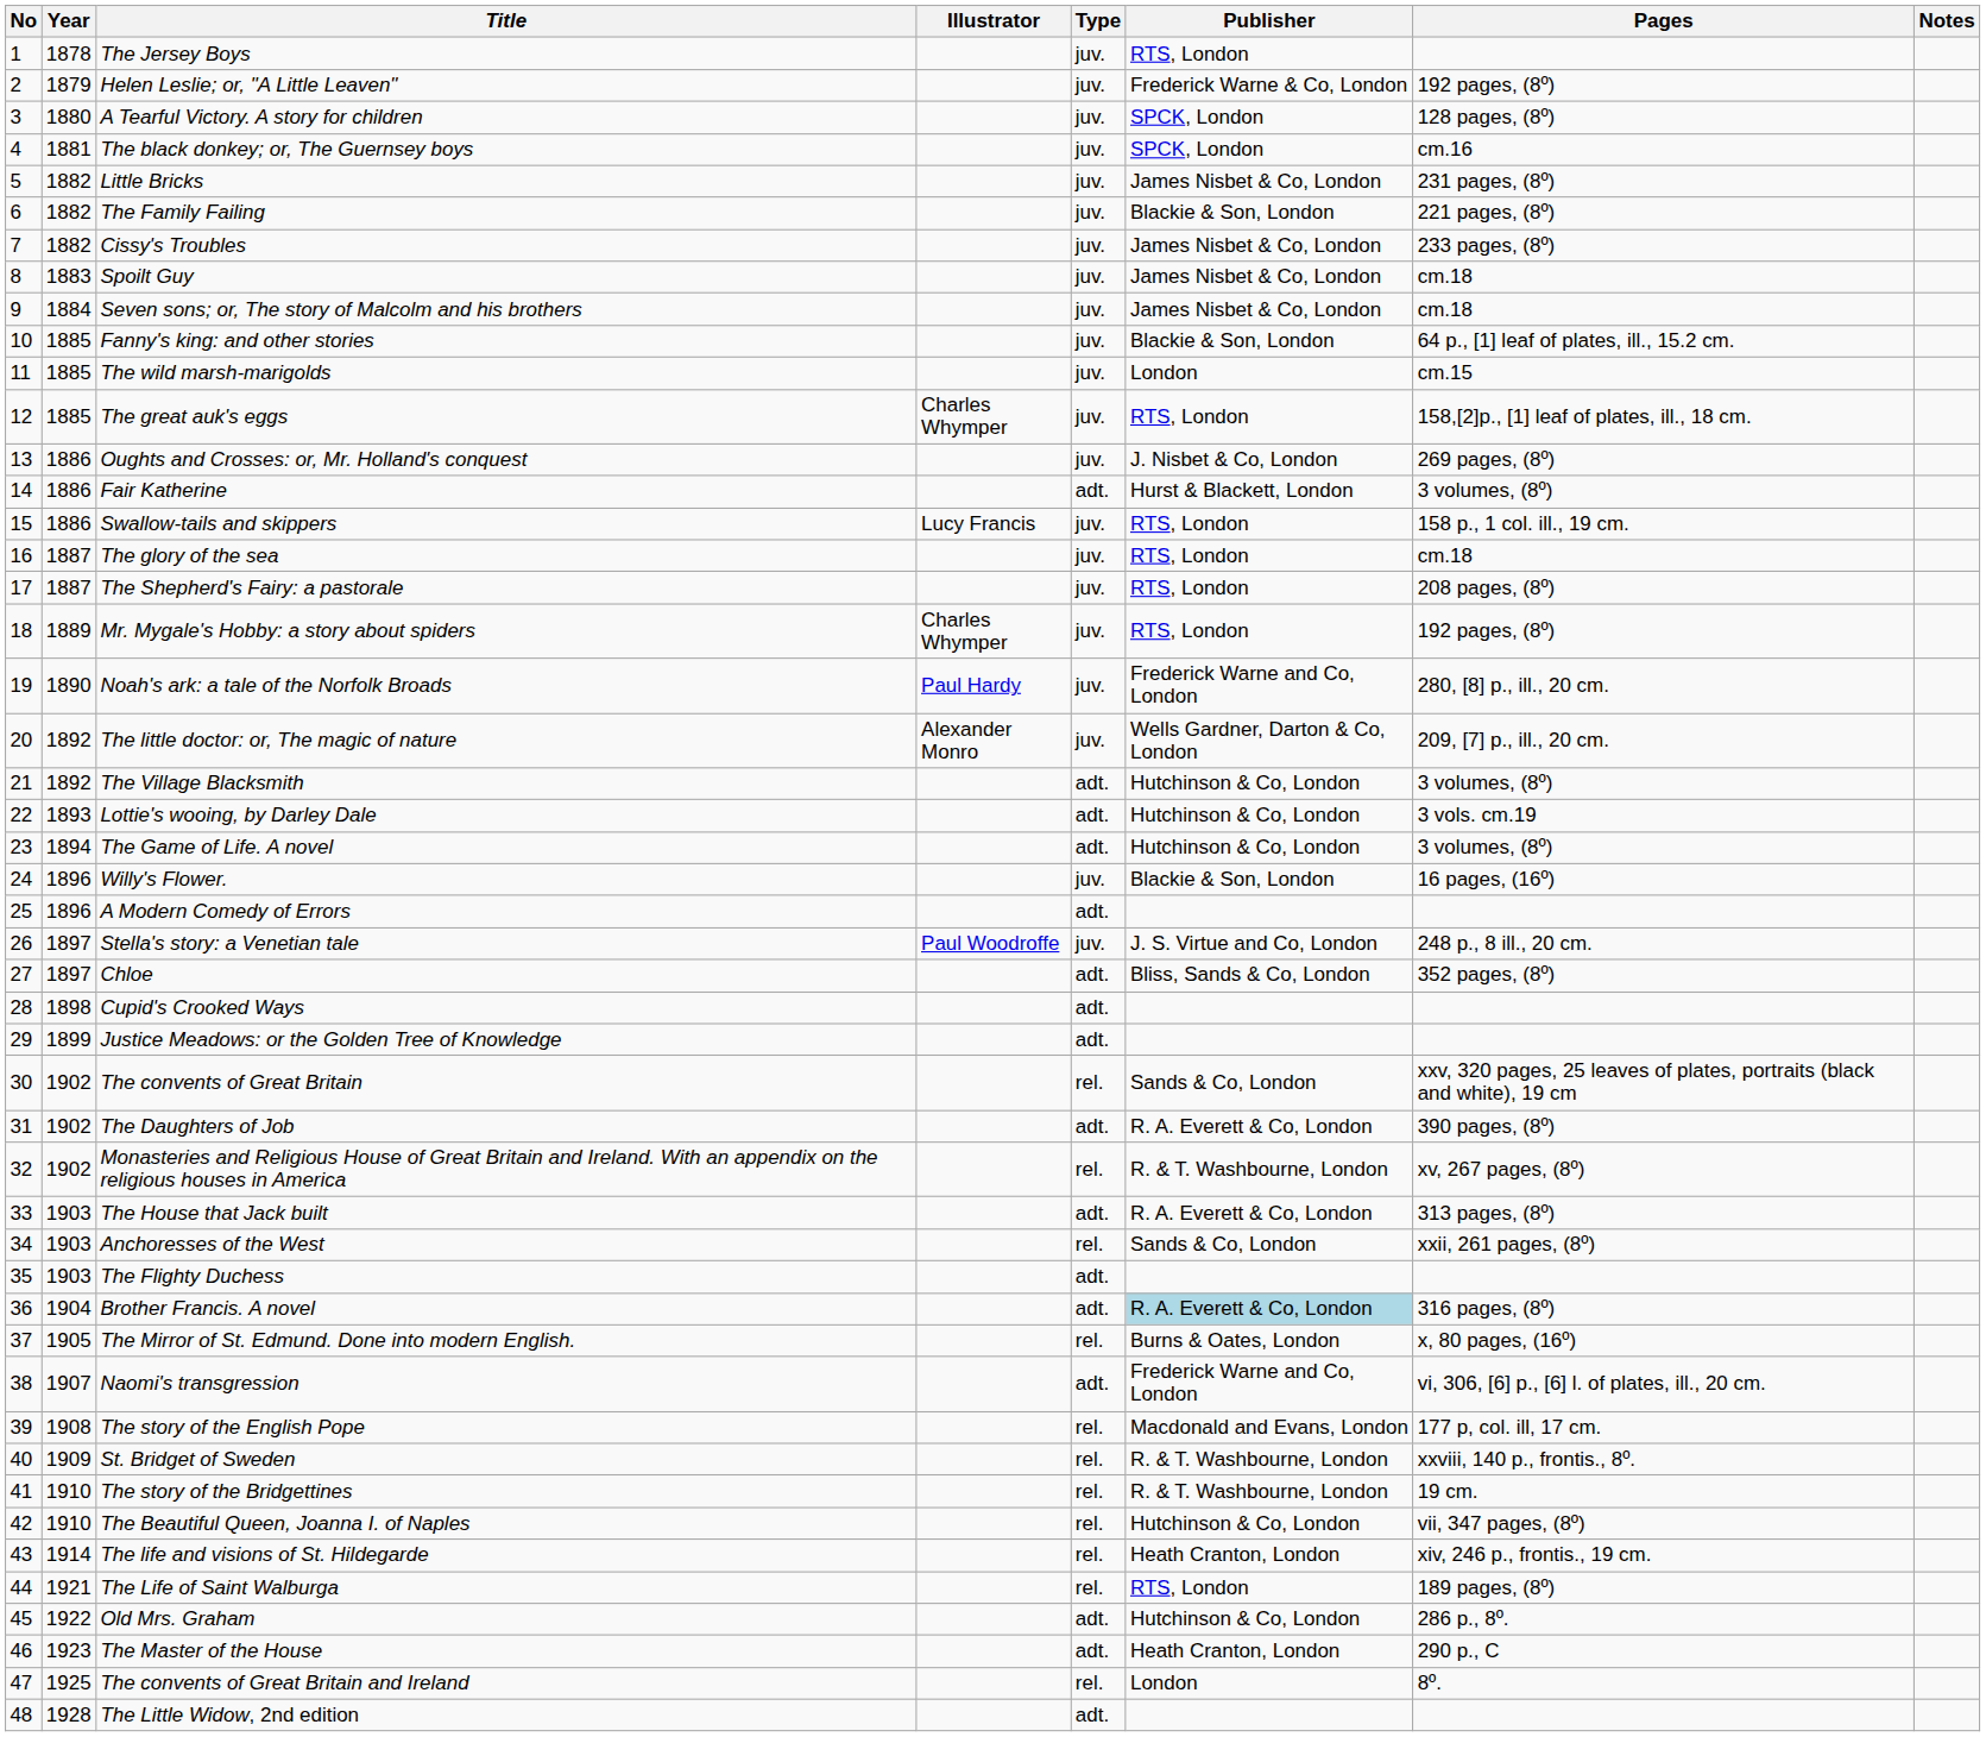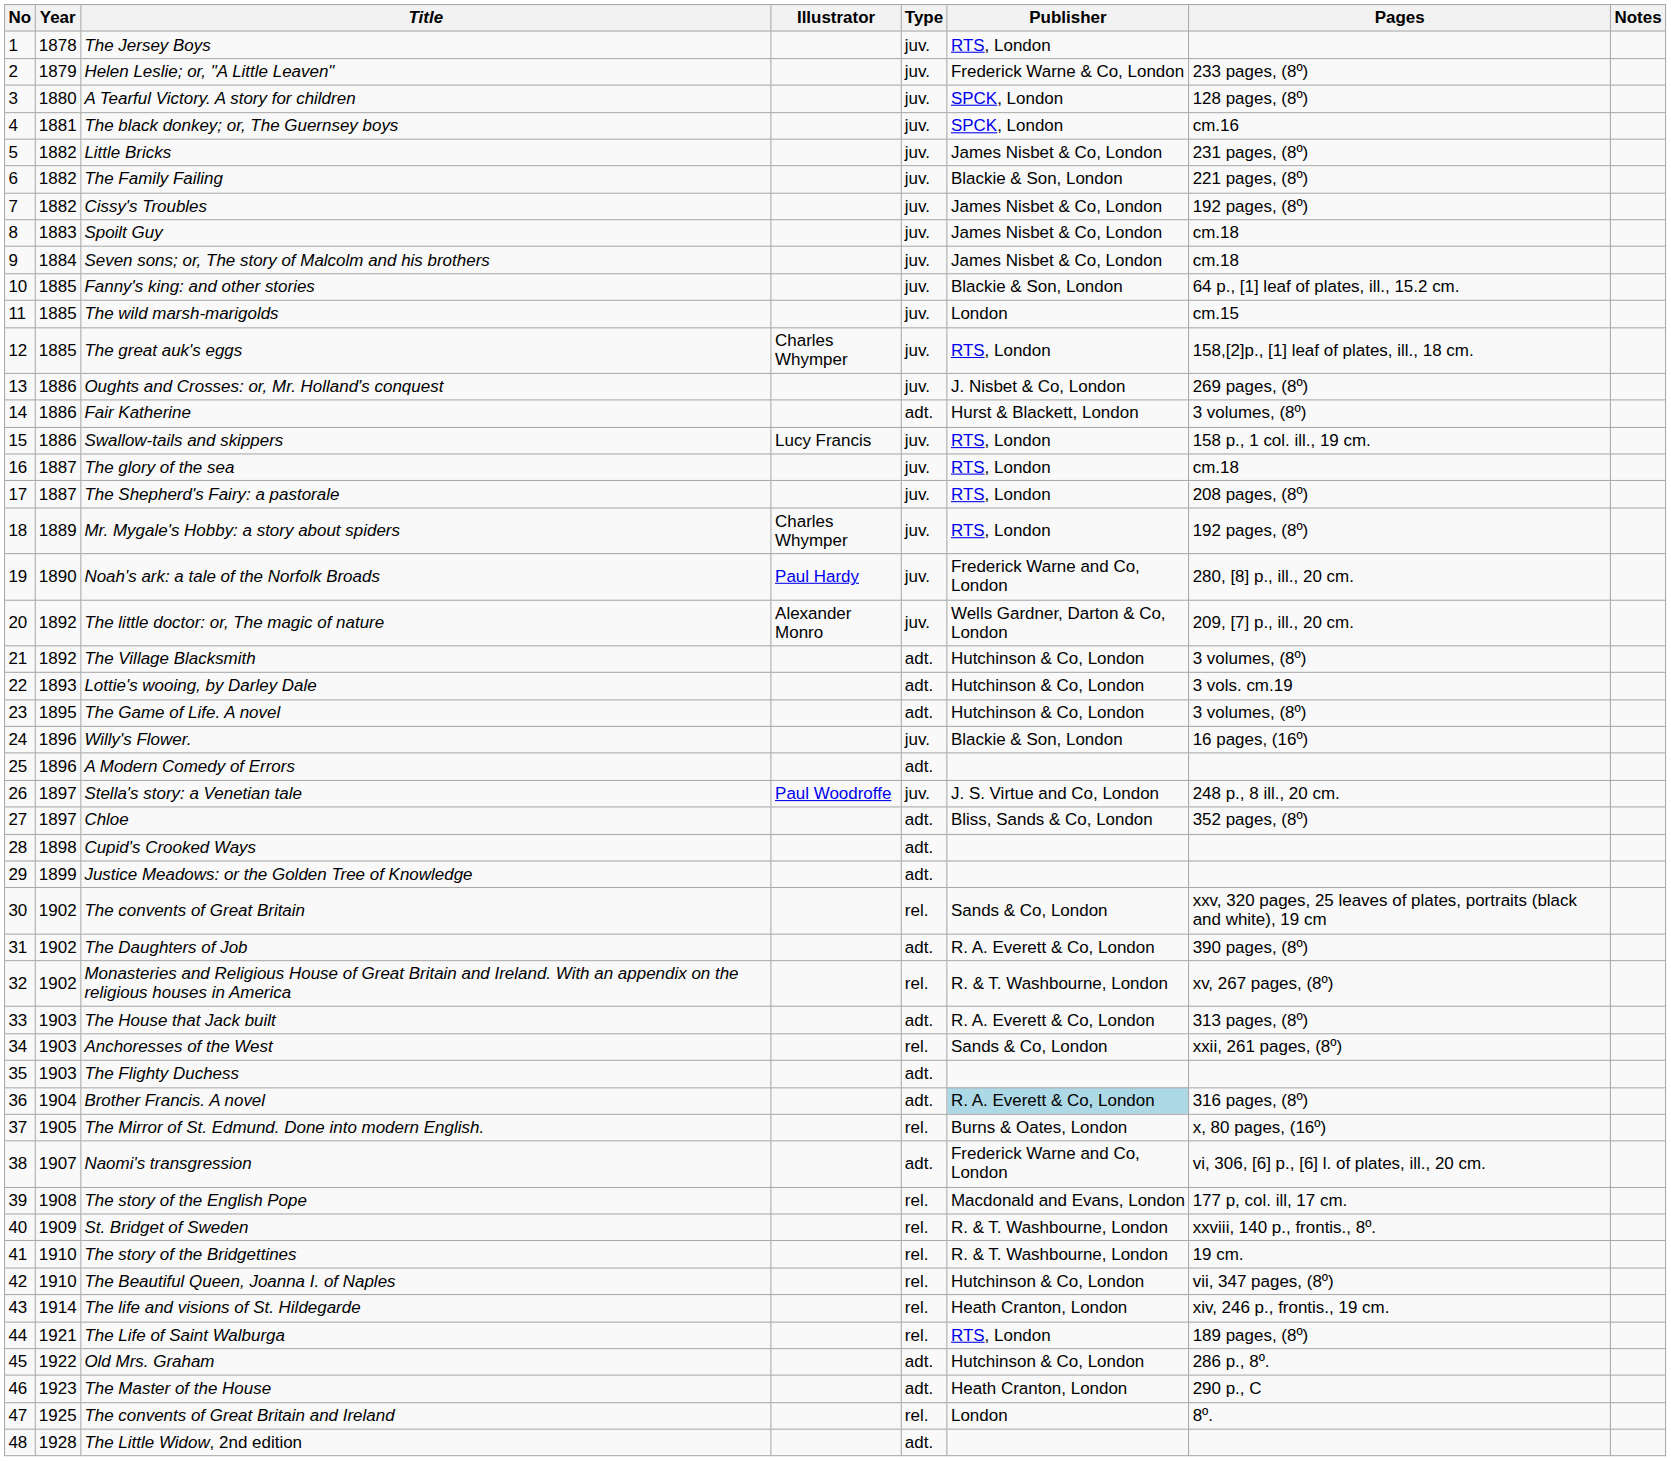 <table class="wikitable sortable">
 <tr>
 <th>No</th>
 <th>Year</th>
 <th><em>Title</em></th>
 <th>Illustrator</th>
 <th>Type</th>
 <th>Publisher</th>
 <th>Pages</th>
 <th>Notes</th>
 </tr>
 <tr>
 <td>1</td>
 <td>1878</td>
 <td><em>The Jersey Boys</em></td>
 <td></td>
 <td>juv.</td>
 <td><a href='#'>RTS</a>, London</td>
 <td></td>
 <td></td>
 </tr>
 <tr>
 <td>2</td>
 <td>1879</td>
 <td><em>Helen Leslie; or, "A Little Leaven"</em></td>
 <td></td>
 <td>juv.</td>
 <td>Frederick Warne & Co, London</td>
-<td>192 pages, (8º)</td>
+<td>233 pages, (8º)</td>
 <td></td>
 </tr>
 <tr>
 <td>3</td>
 <td>1880</td>
 <td><em>A Tearful Victory. A story for children</em></td>
 <td></td>
 <td>juv.</td>
 <td><a href='#'>SPCK</a>, London</td>
 <td>128 pages, (8º)</td>
 <td></td>
 </tr>
 <tr>
 <td>4</td>
 <td>1881</td>
 <td><em>The black donkey; or, The Guernsey boys</em></td>
 <td></td>
 <td>juv.</td>
 <td><a href='#'>SPCK</a>, London</td>
 <td>cm.16</td>
 <td></td>
 </tr>
 <tr>
 <td>5</td>
 <td>1882</td>
 <td><em>Little Bricks</em></td>
 <td></td>
 <td>juv.</td>
 <td>James Nisbet & Co, London</td>
 <td>231 pages, (8º)</td>
 <td></td>
 </tr>
 <tr>
 <td>6</td>
 <td>1882</td>
 <td><em>The Family Failing</em></td>
 <td></td>
 <td>juv.</td>
 <td>Blackie & Son, London</td>
 <td>221 pages, (8º)</td>
 <td></td>
 </tr>
 <tr>
 <td>7</td>
 <td>1882</td>
 <td><em>Cissy's Troubles</em></td>
 <td></td>
 <td>juv.</td>
 <td>James Nisbet & Co, London</td>
-<td>233 pages, (8º)</td>
+<td>192 pages, (8º)</td>
 <td></td>
 </tr>
 <tr>
 <td>8</td>
 <td>1883</td>
 <td><em>Spoilt Guy</em></td>
 <td></td>
 <td>juv.</td>
 <td>James Nisbet & Co, London</td>
 <td>cm.18</td>
 <td></td>
 </tr>
 <tr>
 <td>9</td>
 <td>1884</td>
 <td><em>Seven sons; or, The story of Malcolm and his brothers</em></td>
 <td></td>
 <td>juv.</td>
 <td>James Nisbet & Co, London</td>
 <td>cm.18</td>
 <td></td>
 </tr>
 <tr>
 <td>10</td>
 <td>1885</td>
 <td><em>Fanny's king: and other stories</em></td>
 <td></td>
 <td>juv.</td>
 <td>Blackie & Son, London</td>
 <td>64 p., [1] leaf of plates, ill., 15.2 cm.</td>
 <td></td>
 </tr>
 <tr>
 <td>11</td>
 <td>1885</td>
 <td><em>The wild marsh-marigolds</em></td>
 <td></td>
 <td>juv.</td>
 <td>London</td>
 <td>cm.15</td>
 <td></td>
 </tr>
 <tr>
 <td>12</td>
 <td>1885</td>
 <td><em>The great auk's eggs</em></td>
 <td>Charles Whymper</td>
 <td>juv.</td>
 <td><a href='#'>RTS</a>, London</td>
 <td>158,[2]p., [1] leaf of plates, ill., 18 cm.</td>
 <td></td>
 </tr>
 <tr>
 <td>13</td>
 <td>1886</td>
 <td><em>Oughts and Crosses: or, Mr. Holland's conquest</em></td>
 <td></td>
 <td>juv.</td>
 <td>J. Nisbet & Co, London</td>
 <td>269 pages, (8º)</td>
 <td></td>
 </tr>
 <tr>
 <td>14</td>
 <td>1886</td>
 <td><em>Fair Katherine</em></td>
 <td></td>
 <td>adt.</td>
 <td>Hurst & Blackett, London</td>
 <td>3 volumes, (8º)</td>
 <td></td>
 </tr>
 <tr>
 <td>15</td>
 <td>1886</td>
 <td><em>Swallow-tails and skippers</em></td>
 <td>Lucy Francis</td>
 <td>juv.</td>
 <td><a href='#'>RTS</a>, London</td>
 <td>158 p., 1 col. ill., 19 cm.</td>
 <td></td>
 </tr>
 <tr>
 <td>16</td>
 <td>1887</td>
 <td><em>The glory of the sea</em></td>
 <td></td>
 <td>juv.</td>
 <td><a href='#'>RTS</a>, London</td>
 <td>cm.18</td>
 <td></td>
 </tr>
 <tr>
 <td>17</td>
 <td>1887</td>
 <td><em>The Shepherd's Fairy: a pastorale</em></td>
 <td></td>
 <td>juv.</td>
 <td><a href='#'>RTS</a>, London</td>
 <td>208 pages, (8º)</td>
 <td></td>
 </tr>
 <tr>
 <td>18</td>
 <td>1889</td>
 <td><em>Mr. Mygale's Hobby: a story about spiders</em></td>
 <td>Charles Whymper</td>
 <td>juv.</td>
 <td><a href='#'>RTS</a>, London</td>
 <td>192 pages, (8º)</td>
 <td></td>
 </tr>
 <tr>
 <td>19</td>
 <td>1890</td>
 <td><em>Noah's ark: a tale of the Norfolk Broads</em></td>
 <td><a href='#'>Paul Hardy</a></td>
 <td>juv.</td>
 <td>Frederick Warne and Co, London</td>
 <td>280, [8] p., ill., 20 cm.</td>
 <td></td>
 </tr>
 <tr>
 <td>20</td>
 <td>1892</td>
 <td><em>The little doctor: or, The magic of nature</em></td>
 <td>Alexander Monro</td>
 <td>juv.</td>
 <td>Wells Gardner, Darton & Co, London</td>
 <td>209, [7] p., ill., 20 cm.</td>
 <td></td>
 </tr>
 <tr>
 <td>21</td>
 <td>1892</td>
 <td><em>The Village Blacksmith</em></td>
 <td></td>
 <td>adt.</td>
 <td>Hutchinson & Co, London</td>
 <td>3 volumes, (8º)</td>
 <td></td>
 </tr>
 <tr>
 <td>22</td>
 <td>1893</td>
 <td><em>Lottie's wooing, by Darley Dale</em></td>
 <td></td>
 <td>adt.</td>
 <td>Hutchinson & Co, London</td>
 <td>3 vols. cm.19</td>
 <td></td>
 </tr>
 <tr>
 <td>23</td>
-<td>1894</td>
+<td>1895</td>
 <td><em>The Game of Life. A novel</em></td>
 <td></td>
 <td>adt.</td>
 <td>Hutchinson & Co, London</td>
 <td>3 volumes, (8º)</td>
 <td></td>
 </tr>
 <tr>
 <td>24</td>
 <td>1896</td>
 <td><em>Willy's Flower.</em></td>
 <td></td>
 <td>juv.</td>
 <td>Blackie & Son, London</td>
 <td>16 pages, (16º)</td>
 <td></td>
 </tr>
 <tr>
 <td>25</td>
 <td>1896</td>
 <td><em>A Modern Comedy of Errors</em></td>
 <td></td>
 <td>adt.</td>
 <td></td>
 <td></td>
 <td></td>
 </tr>
 <tr>
 <td>26</td>
 <td>1897</td>
 <td><em>Stella's story: a Venetian tale</em></td>
 <td><a href='#'>Paul Woodroffe</a></td>
 <td>juv.</td>
 <td>J. S. Virtue and Co, London</td>
 <td>248 p., 8 ill., 20 cm.</td>
 <td></td>
 </tr>
 <tr>
 <td>27</td>
 <td>1897</td>
 <td><em>Chloe</em></td>
 <td></td>
 <td>adt.</td>
 <td>Bliss, Sands & Co, London</td>
 <td>352 pages, (8º)</td>
 <td></td>
 </tr>
 <tr>
 <td>28</td>
 <td>1898</td>
 <td><em>Cupid's Crooked Ways</em></td>
 <td></td>
 <td>adt.</td>
 <td></td>
 <td></td>
 <td></td>
 </tr>
 <tr>
 <td>29</td>
 <td>1899</td>
 <td><em>Justice Meadows: or the Golden Tree of Knowledge</em></td>
 <td></td>
 <td>adt.</td>
 <td></td>
 <td></td>
 <td></td>
 </tr>
 <tr>
 <td>30</td>
 <td>1902</td>
 <td><em>The convents of Great Britain</em></td>
 <td></td>
 <td>rel.</td>
 <td>Sands & Co, London</td>
 <td>xxv, 320 pages, 25 leaves of plates, portraits (black and white), 19 cm</td>
 <td></td>
 </tr>
 <tr>
 <td>31</td>
 <td>1902</td>
 <td><em>The Daughters of Job</em></td>
 <td></td>
 <td>adt.</td>
 <td>R. A. Everett & Co, London</td>
 <td>390 pages, (8º)</td>
 <td></td>
 </tr>
 <tr>
 <td>32</td>
 <td>1902</td>
 <td><em>Monasteries and Religious House of Great Britain and Ireland. With an appendix on the religious houses in America</em></td>
 <td></td>
 <td>rel.</td>
 <td>R. & T. Washbourne, London</td>
 <td>xv, 267 pages, (8º)</td>
 <td></td>
 </tr>
 <tr>
 <td>33</td>
 <td>1903</td>
 <td><em>The House that Jack built</em></td>
 <td></td>
 <td>adt.</td>
 <td>R. A. Everett & Co, London</td>
 <td>313 pages, (8º)</td>
 <td></td>
 </tr>
 <tr>
 <td>34</td>
 <td>1903</td>
 <td><em>Anchoresses of the West</em></td>
 <td></td>
 <td>rel.</td>
 <td>Sands & Co, London</td>
 <td>xxii, 261 pages, (8º)</td>
 <td></td>
 </tr>
 <tr>
 <td>35</td>
 <td>1903</td>
 <td><em>The Flighty Duchess</em></td>
 <td></td>
 <td>adt.</td>
 <td></td>
 <td></td>
 <td></td>
 </tr>
 <tr>
 <td>36</td>
 <td>1904</td>
 <td><em>Brother Francis. A novel</em></td>
 <td></td>
 <td>adt.</td>
 <td style="background: lightblue;">R. A. Everett & Co, London</td>
 <td>316 pages, (8º)</td>
 <td></td>
 </tr>
 <tr>
 <td>37</td>
 <td>1905</td>
 <td><em>The Mirror of St. Edmund. Done into modern English.</em></td>
 <td></td>
 <td>rel.</td>
 <td>Burns & Oates, London</td>
 <td>x, 80 pages, (16º)</td>
 <td></td>
 </tr>
 <tr>
 <td>38</td>
 <td>1907</td>
 <td><em>Naomi's transgression</em></td>
 <td></td>
 <td>adt.</td>
 <td>Frederick Warne and Co, London</td>
 <td>vi, 306, [6] p., [6] l. of plates, ill., 20 cm.</td>
 <td></td>
 </tr>
 <tr>
 <td>39</td>
 <td>1908</td>
 <td><em>The story of the English Pope</em></td>
 <td></td>
 <td>rel.</td>
 <td>Macdonald and Evans, London</td>
 <td>177 p, col. ill, 17 cm.</td>
 <td></td>
 </tr>
 <tr>
 <td>40</td>
 <td>1909</td>
 <td><em>St. Bridget of Sweden</em></td>
 <td></td>
 <td>rel.</td>
 <td>R. & T. Washbourne, London</td>
 <td>xxviii, 140 p., frontis.,  8º.</td>
 <td></td>
 </tr>
 <tr>
 <td>41</td>
 <td>1910</td>
 <td><em>The story of the Bridgettines</em></td>
 <td></td>
 <td>rel.</td>
 <td>R. & T. Washbourne, London</td>
 <td>19 cm.</td>
 <td></td>
 </tr>
 <tr>
 <td>42</td>
 <td>1910</td>
 <td><em>The Beautiful Queen, Joanna I. of Naples</em></td>
 <td></td>
 <td>rel.</td>
 <td>Hutchinson & Co, London</td>
 <td>vii, 347 pages, (8º)</td>
 <td></td>
 </tr>
 <tr>
 <td>43</td>
 <td>1914</td>
 <td><em>The life and visions of St. Hildegarde</em></td>
 <td></td>
 <td>rel.</td>
 <td>Heath Cranton, London</td>
 <td>xiv, 246 p., frontis., 19 cm.</td>
 <td></td>
 </tr>
 <tr>
 <td>44</td>
 <td>1921</td>
 <td><em>The Life of Saint Walburga</em></td>
 <td></td>
 <td>rel.</td>
 <td><a href='#'>RTS</a>, London</td>
 <td>189 pages, (8º)</td>
 <td></td>
 </tr>
 <tr>
 <td>45</td>
 <td>1922</td>
 <td><em>Old Mrs. Graham</em></td>
 <td></td>
 <td>adt.</td>
 <td>Hutchinson & Co, London</td>
 <td>286 p., 8º.</td>
 <td></td>
 </tr>
 <tr>
 <td>46</td>
 <td>1923</td>
 <td><em>The Master of the House</em></td>
 <td></td>
 <td>adt.</td>
 <td>Heath Cranton, London</td>
 <td>290 p., C</td>
 <td></td>
 </tr>
 <tr>
 <td>47</td>
 <td>1925</td>
 <td><em>The convents of Great Britain and Ireland</em></td>
 <td></td>
 <td>rel.</td>
 <td>London</td>
 <td>8º.</td>
 <td></td>
 </tr>
 <tr>
 <td>48</td>
 <td>1928</td>
 <td><em>The Little Widow</em>, 2nd edition</td>
 <td></td>
 <td>adt.</td>
 <td></td>
 <td></td>
 <td></td>
 </tr>
 </table>
